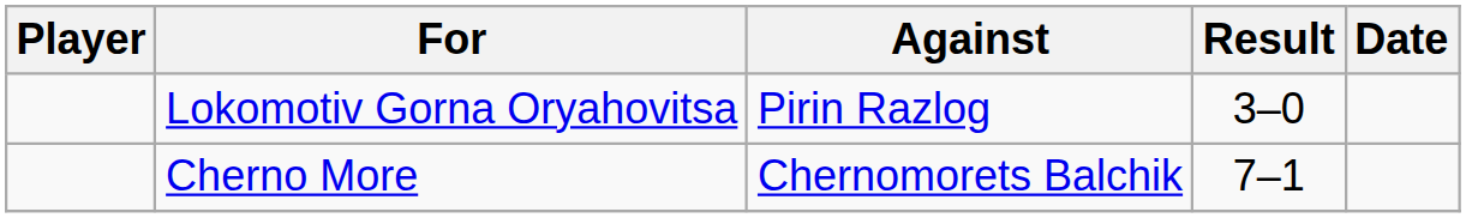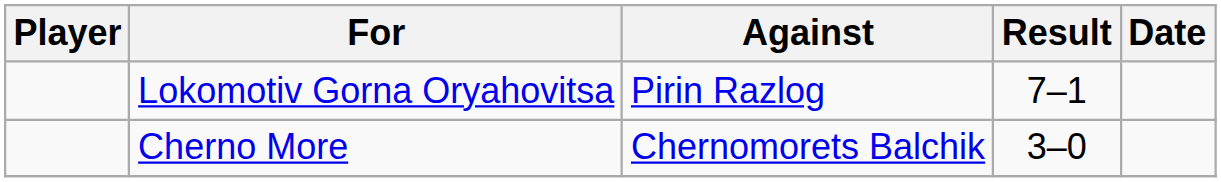 <table class="wikitable sortable">
 <tr>
 <th>Player</th>
 <th>For</th>
 <th>Against</th>
 <th style="text-align:center">Result</th>
 <th>Date</th>
 </tr>
 <tr>
 <td> </td>
 <td><a href='#'>Lokomotiv Gorna Oryahovitsa</a></td>
 <td><a href='#'>Pirin Razlog</a></td>
-<td style="text-align:center;">3–0</td>
+<td style="text-align:center;">7–1</td>
 <td></td>
 </tr>
 <tr>
 <td> </td>
 <td><a href='#'>Cherno More</a></td>
 <td><a href='#'>Chernomorets Balchik</a></td>
-<td style="text-align:center;">7–1</td>
+<td style="text-align:center;">3–0</td>
 <td></td>
 </tr>
 <tr>
 </tr>
 </table>
